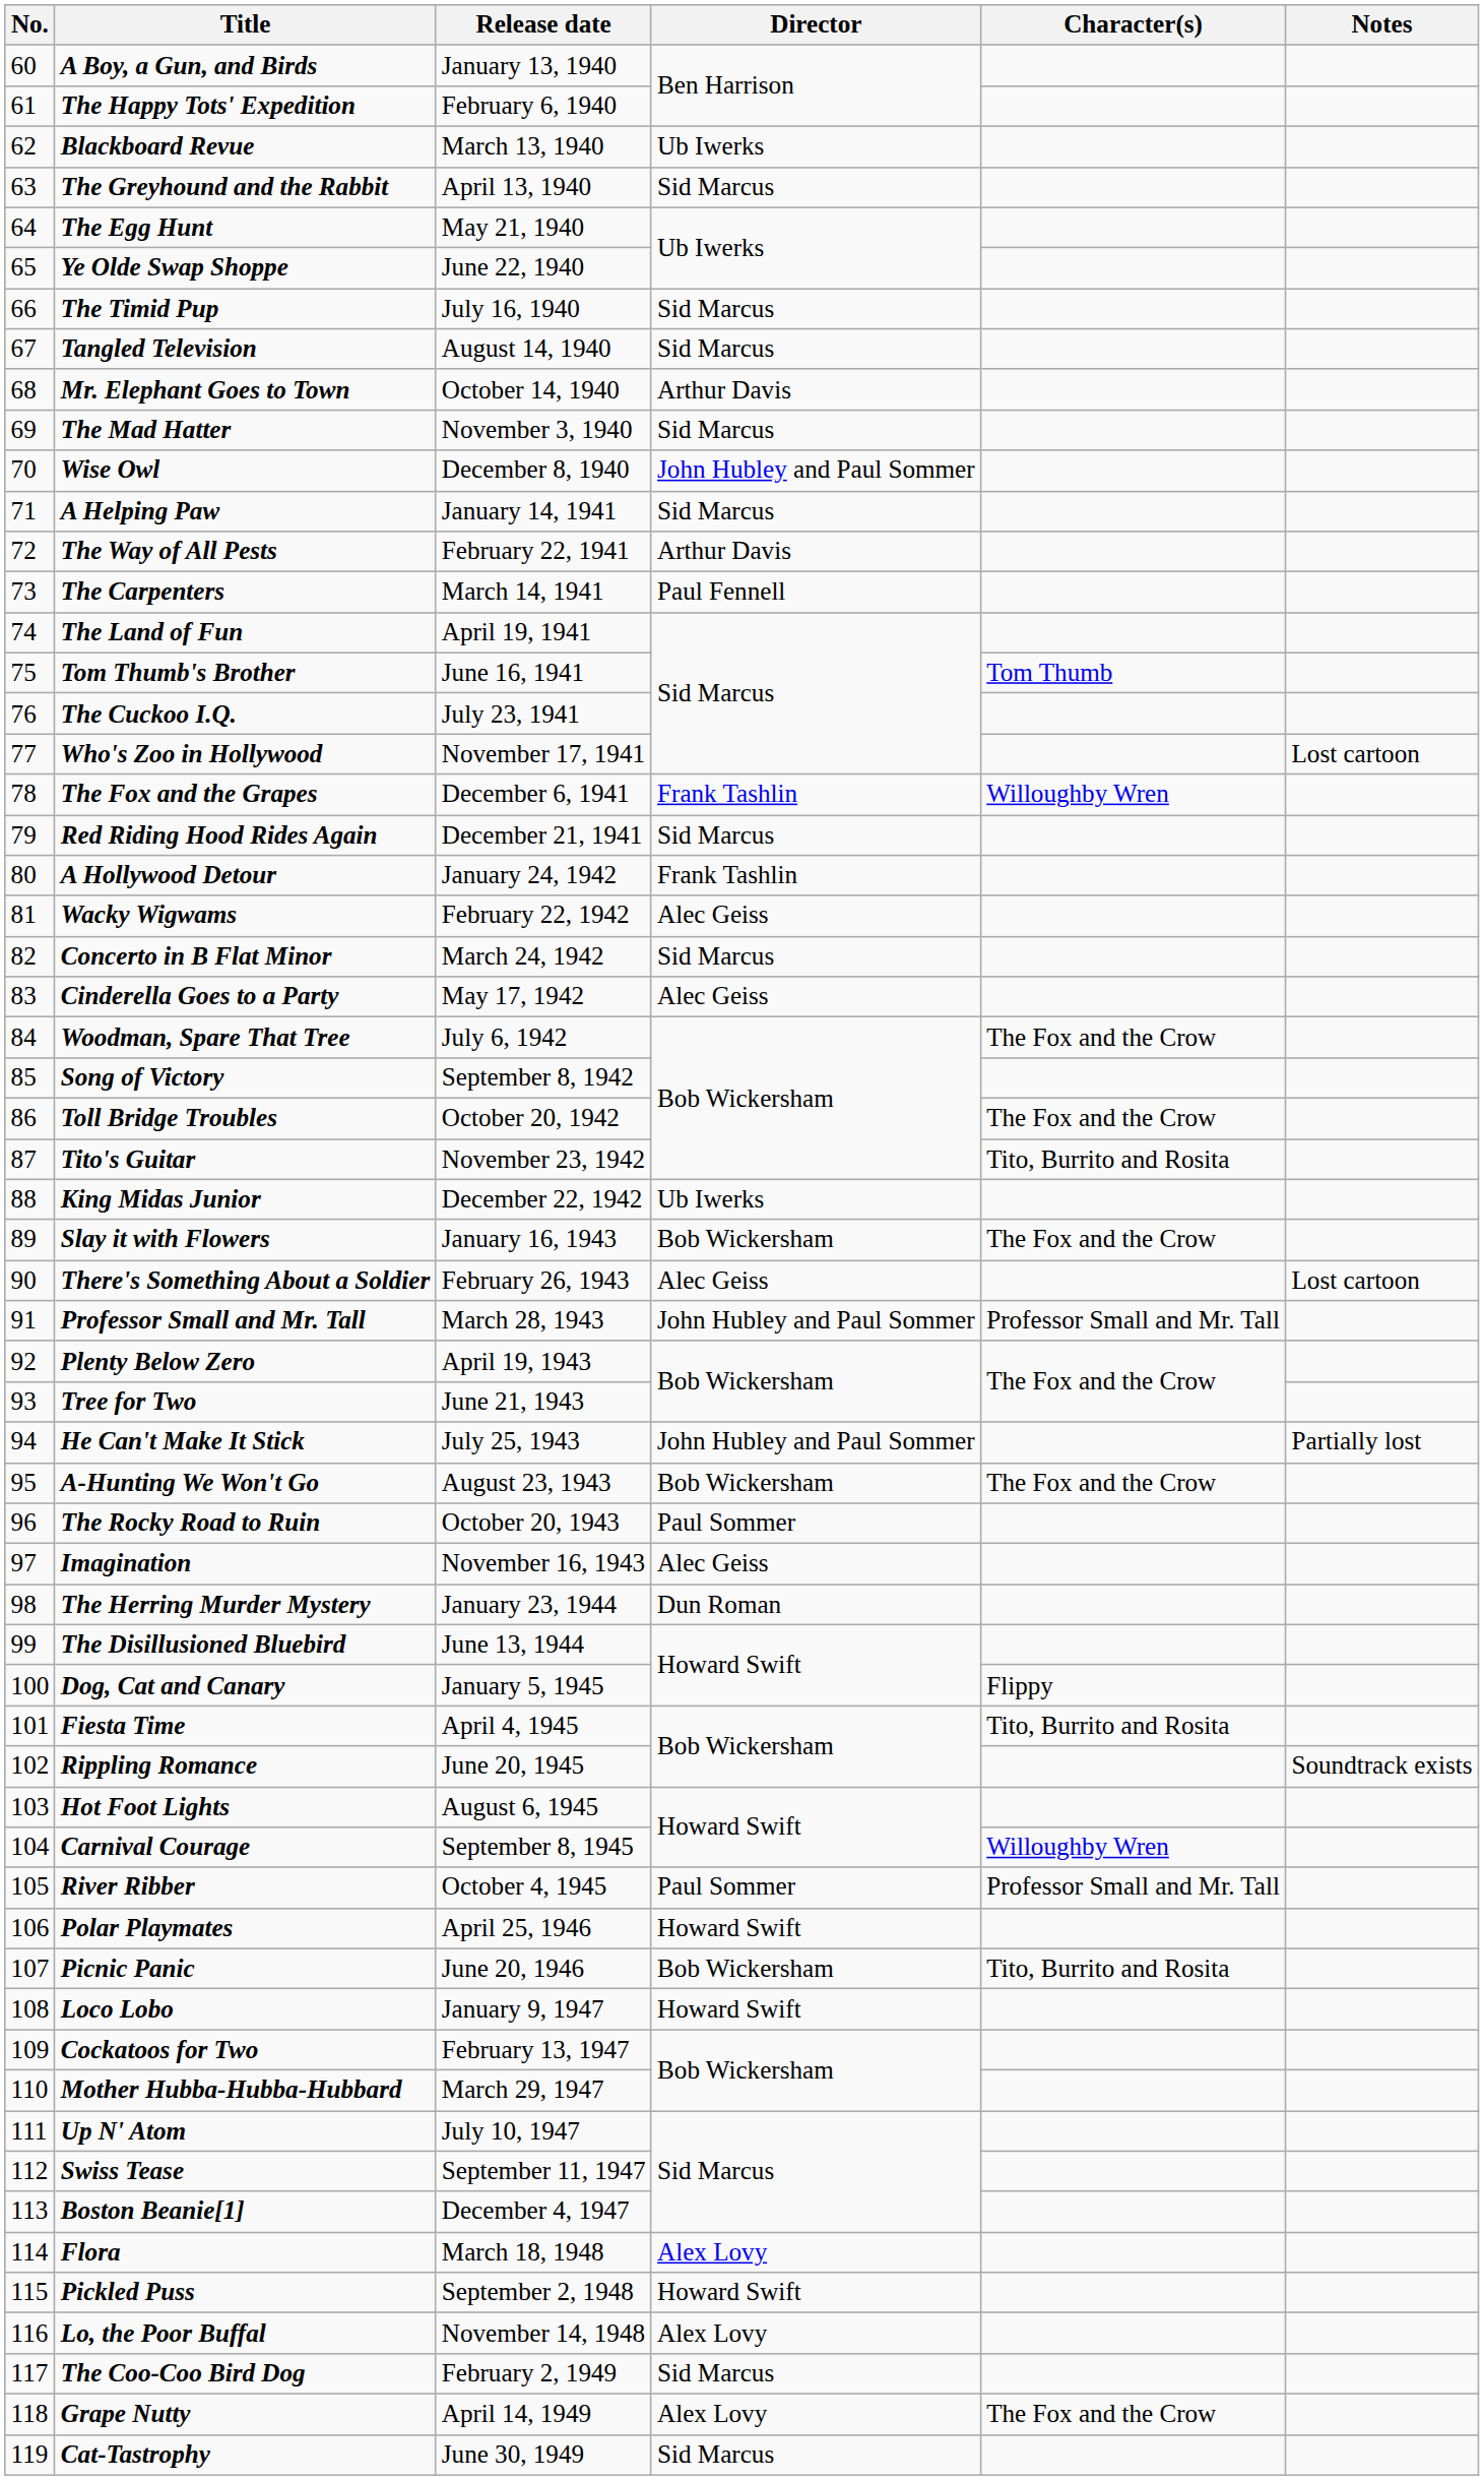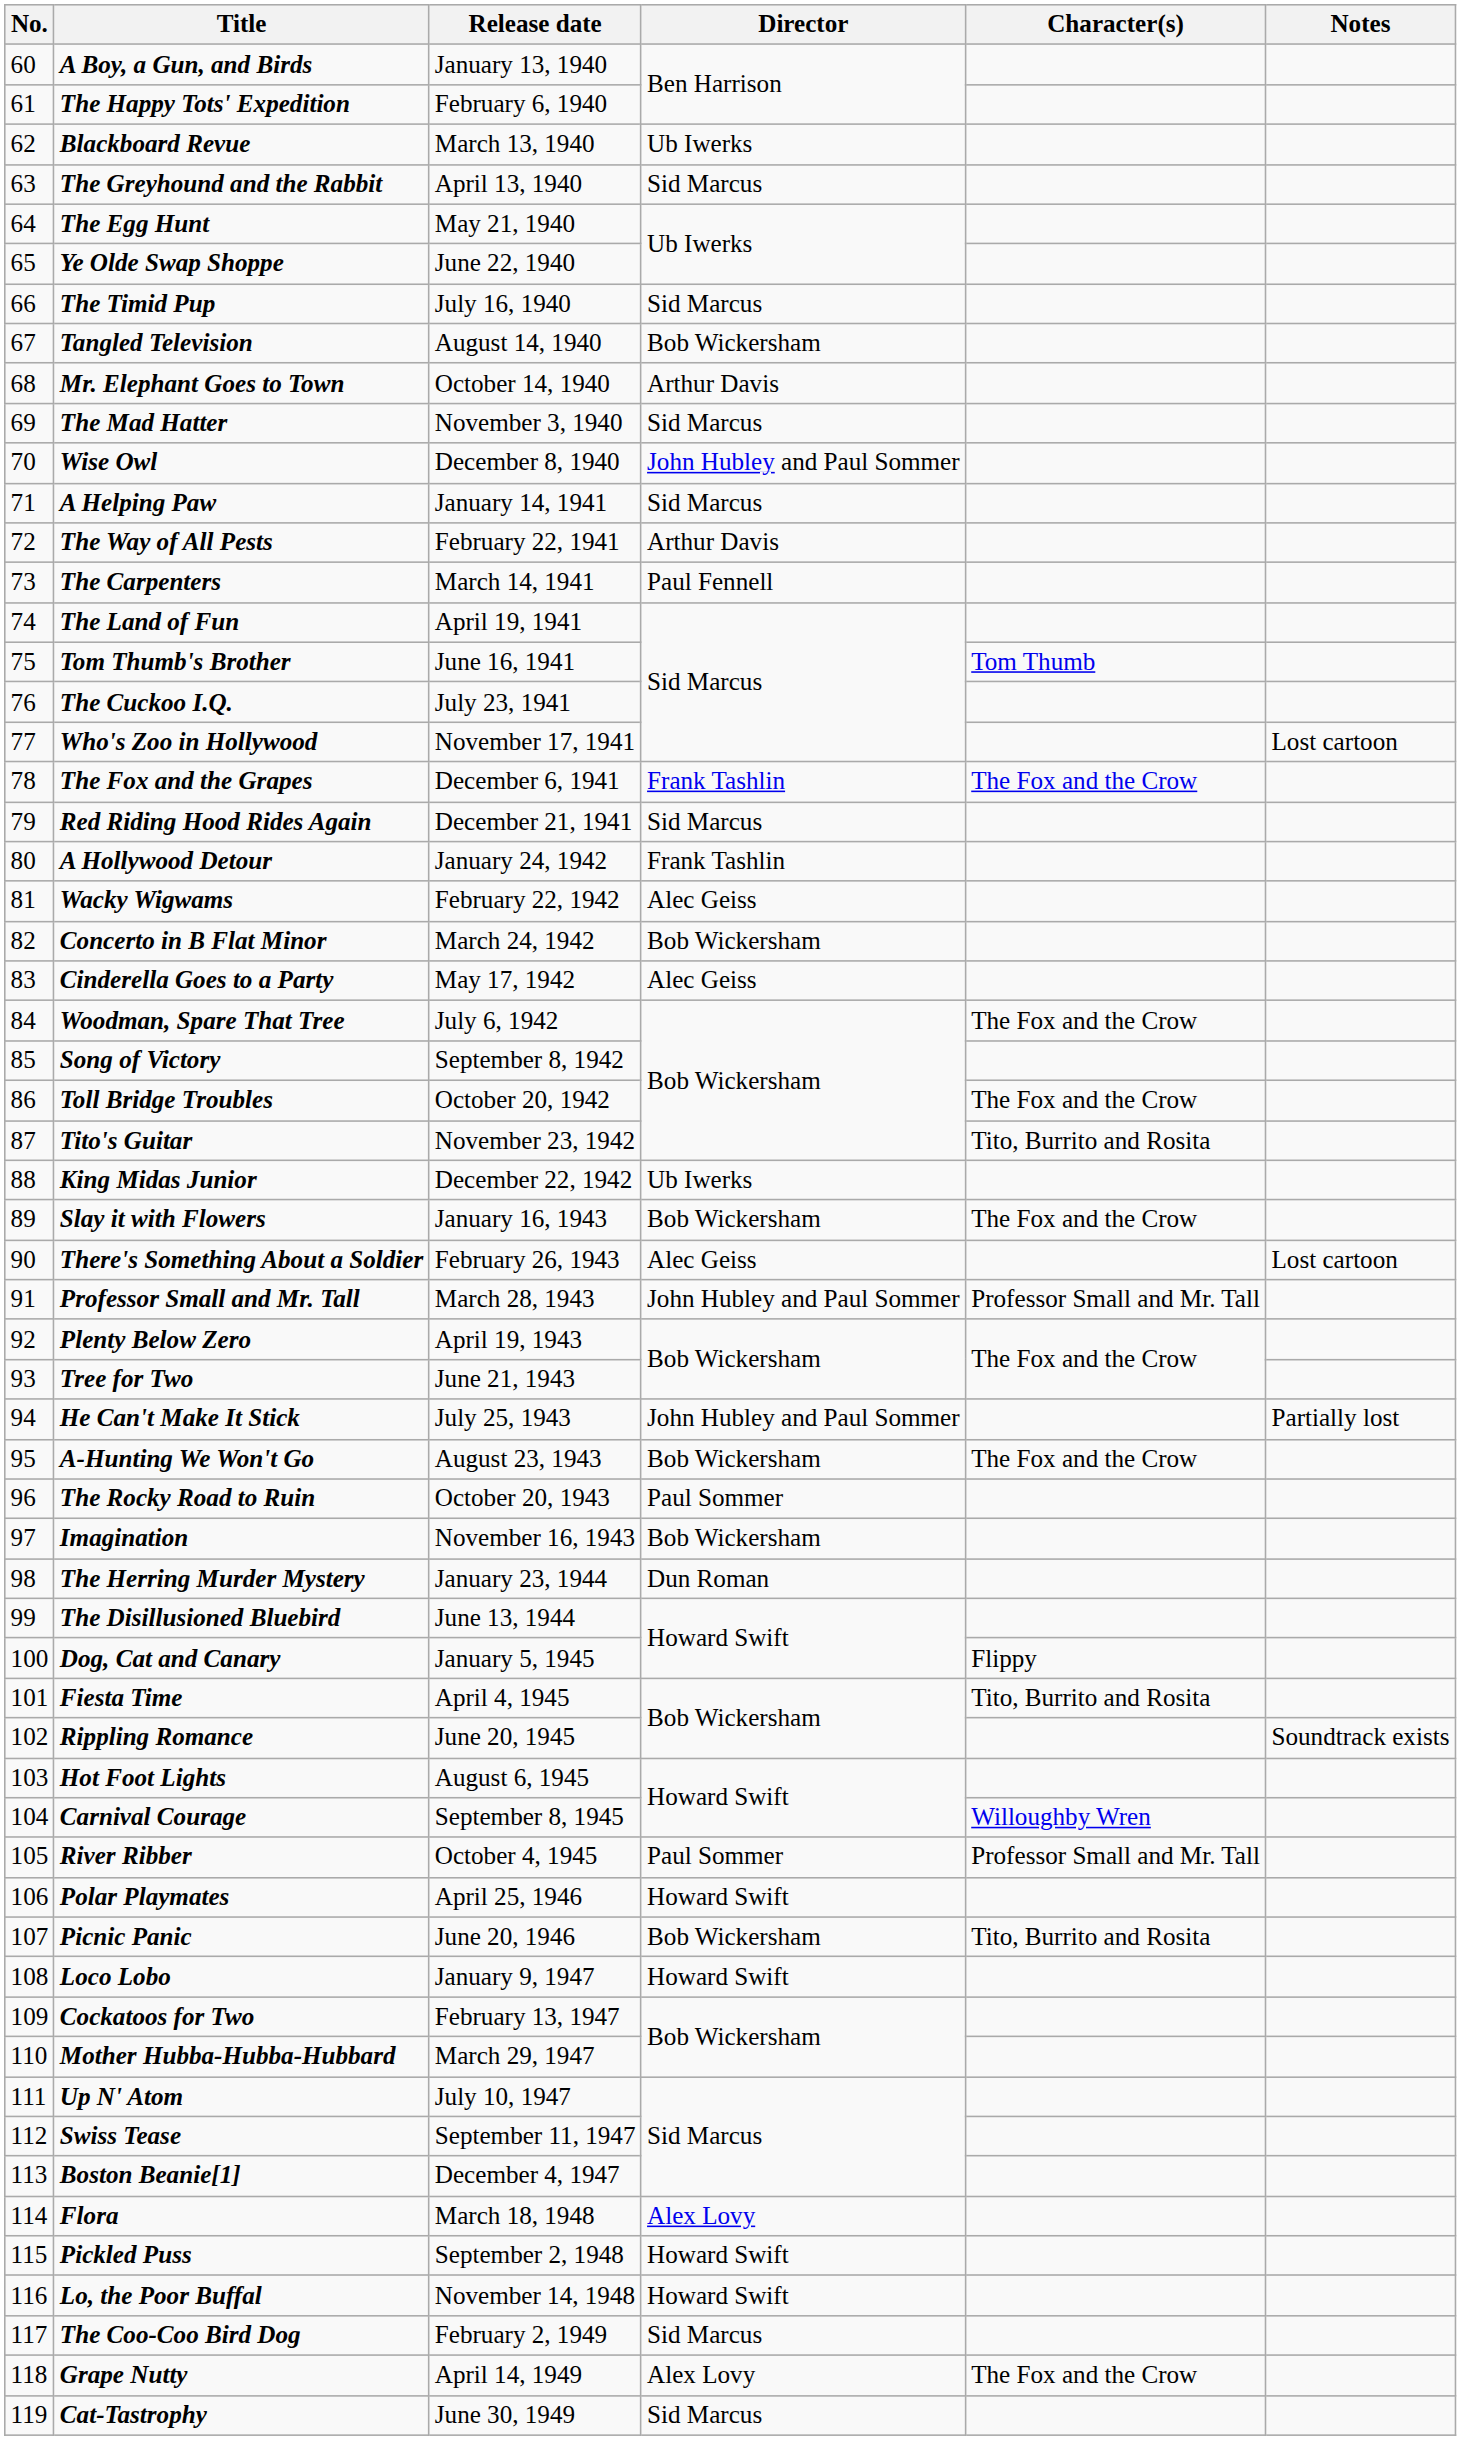 <table class="wikitable">
 <tr>
 <th>No.</th>
 <th>Title</th>
 <th>Release date</th>
 <th>Director</th>
 <th>Character(s)</th>
 <th>Notes</th>
 </tr>
 <tr>
 <td>60</td>
 <td><strong><em>A Boy, a Gun, and Birds</em></strong></td>
 <td>January 13, 1940</td>
 <td rowspan="2">Ben Harrison</td>
 <td></td>
 <td></td>
 </tr>
 <tr>
 <td>61</td>
 <td><strong><em>The Happy Tots' Expedition</em></strong></td>
 <td>February 6, 1940</td>
 <td></td>
 <td></td>
 </tr>
 <tr>
 <td>62</td>
 <td><strong><em>Blackboard Revue</em></strong></td>
 <td>March 13, 1940</td>
 <td>Ub Iwerks</td>
 <td></td>
 <td></td>
 </tr>
 <tr>
 <td>63</td>
 <td><strong><em>The Greyhound and the Rabbit</em></strong></td>
 <td>April 13, 1940</td>
 <td>Sid Marcus</td>
 <td></td>
 <td></td>
 </tr>
 <tr>
 <td>64</td>
 <td><strong><em>The Egg Hunt</em></strong></td>
 <td>May 21, 1940</td>
 <td rowspan="2">Ub Iwerks</td>
 <td></td>
 <td></td>
 </tr>
 <tr>
 <td>65</td>
 <td><strong><em>Ye Olde Swap Shoppe</em></strong></td>
 <td>June 22, 1940</td>
 <td></td>
 <td></td>
 </tr>
 <tr>
 <td>66</td>
 <td><strong><em>The Timid Pup</em></strong></td>
 <td>July 16, 1940</td>
 <td>Sid Marcus</td>
 <td></td>
 <td></td>
 </tr>
 <tr>
 <td>67</td>
 <td><strong><em>Tangled Television</em></strong></td>
 <td>August 14, 1940</td>
-<td>Sid Marcus</td>
+<td>Bob Wickersham</td>
 <td></td>
 <td></td>
 </tr>
 <tr>
 <td>68</td>
 <td><strong><em>Mr. Elephant Goes to Town</em></strong></td>
 <td>October 14, 1940</td>
 <td>Arthur Davis</td>
 <td></td>
 <td></td>
 </tr>
 <tr>
 <td>69</td>
 <td><strong><em>The Mad Hatter</em></strong></td>
 <td>November 3, 1940</td>
 <td>Sid Marcus</td>
 <td></td>
 <td></td>
 </tr>
 <tr>
 <td>70</td>
 <td><strong><em>Wise Owl</em></strong></td>
 <td>December 8, 1940</td>
 <td><a href='#'>John Hubley</a> and Paul Sommer</td>
 <td></td>
 <td></td>
 </tr>
 <tr>
 <td>71</td>
 <td><strong><em>A Helping Paw</em></strong></td>
 <td>January 14, 1941</td>
 <td>Sid Marcus</td>
 <td></td>
 <td></td>
 </tr>
 <tr>
 <td>72</td>
 <td><strong><em>The Way of All Pests</em></strong></td>
 <td>February 22, 1941</td>
 <td>Arthur Davis</td>
 <td></td>
 <td></td>
 </tr>
 <tr>
 <td>73</td>
 <td><strong><em>The Carpenters</em></strong></td>
 <td>March 14, 1941</td>
 <td>Paul Fennell</td>
 <td></td>
 <td></td>
 </tr>
 <tr>
 <td>74</td>
 <td><strong><em>The Land of Fun</em></strong></td>
 <td>April 19, 1941</td>
 <td rowspan="4">Sid Marcus</td>
 <td></td>
 <td></td>
 </tr>
 <tr>
 <td>75</td>
 <td><strong><em>Tom Thumb's Brother</em></strong></td>
 <td>June 16, 1941</td>
 <td><a href='#'>Tom Thumb</a></td>
 <td></td>
 </tr>
 <tr>
 <td>76</td>
 <td><strong><em>The Cuckoo I.Q.</em></strong></td>
 <td>July 23, 1941</td>
 <td></td>
 <td></td>
 </tr>
 <tr>
 <td>77</td>
 <td><strong><em>Who's Zoo in Hollywood</em></strong></td>
 <td>November 17, 1941</td>
 <td></td>
 <td>Lost cartoon</td>
 </tr>
 <tr>
 <td>78</td>
 <td><strong><em>The Fox and the Grapes</em></strong></td>
 <td>December 6, 1941</td>
 <td><a href='#'>Frank Tashlin</a></td>
-<td><a href='#'>Willoughby Wren</a></td>
+<td><a href='#'>The Fox and the Crow</a></td>
 <td></td>
 </tr>
 <tr>
 <td>79</td>
 <td><strong><em>Red Riding Hood Rides Again</em></strong></td>
 <td>December 21, 1941</td>
 <td>Sid Marcus</td>
 <td></td>
 <td></td>
 </tr>
 <tr>
 <td>80</td>
 <td><strong><em>A Hollywood Detour</em></strong></td>
 <td>January 24, 1942</td>
 <td>Frank Tashlin</td>
 <td></td>
 <td></td>
 </tr>
 <tr>
 <td>81</td>
 <td><strong><em>Wacky Wigwams</em></strong></td>
 <td>February 22, 1942</td>
 <td>Alec Geiss</td>
 <td></td>
 <td></td>
 </tr>
 <tr>
 <td>82</td>
 <td><strong><em>Concerto in B Flat Minor</em></strong></td>
 <td>March 24, 1942</td>
-<td>Sid Marcus</td>
+<td>Bob Wickersham</td>
 <td></td>
 <td></td>
 </tr>
 <tr>
 <td>83</td>
 <td><strong><em>Cinderella Goes to a Party</em></strong></td>
 <td>May 17, 1942</td>
 <td>Alec Geiss</td>
 <td></td>
 <td></td>
 </tr>
 <tr>
 <td>84</td>
 <td><strong><em>Woodman, Spare That Tree</em></strong></td>
 <td>July 6, 1942</td>
 <td rowspan="4">Bob Wickersham</td>
 <td>The Fox and the Crow</td>
 <td></td>
 </tr>
 <tr>
 <td>85</td>
 <td><strong><em>Song of Victory</em></strong></td>
 <td>September 8, 1942</td>
 <td></td>
 <td></td>
 </tr>
 <tr>
 <td>86</td>
 <td><strong><em>Toll Bridge Troubles</em></strong></td>
 <td>October 20, 1942</td>
 <td>The Fox and the Crow</td>
 <td></td>
 </tr>
 <tr>
 <td>87</td>
 <td><strong><em>Tito's Guitar</em></strong></td>
 <td>November 23, 1942</td>
 <td>Tito, Burrito and Rosita</td>
 <td></td>
 </tr>
 <tr>
 <td>88</td>
 <td><strong><em>King Midas Junior</em></strong></td>
 <td>December 22, 1942</td>
 <td>Ub Iwerks</td>
 <td></td>
 <td></td>
 </tr>
 <tr>
 <td>89</td>
 <td><strong><em>Slay it with Flowers</em></strong></td>
 <td>January 16, 1943</td>
 <td>Bob Wickersham</td>
 <td>The Fox and the Crow</td>
 <td></td>
 </tr>
 <tr>
 <td>90</td>
 <td><strong><em>There's Something About a Soldier</em></strong></td>
 <td>February 26, 1943</td>
 <td>Alec Geiss</td>
 <td></td>
 <td>Lost cartoon</td>
 </tr>
 <tr>
 <td>91</td>
 <td><strong><em>Professor Small and Mr. Tall</em></strong></td>
 <td>March 28, 1943</td>
 <td>John Hubley and Paul Sommer</td>
 <td>Professor Small and Mr. Tall</td>
 <td></td>
 </tr>
 <tr>
 <td>92</td>
 <td><strong><em>Plenty Below Zero</em></strong></td>
 <td>April 19, 1943</td>
 <td rowspan="2">Bob Wickersham</td>
 <td rowspan="2">The Fox and the Crow</td>
 <td></td>
 </tr>
 <tr>
 <td>93</td>
 <td><strong><em>Tree for Two</em></strong></td>
 <td>June 21, 1943</td>
 <td></td>
 </tr>
 <tr>
 <td>94</td>
 <td><strong><em>He Can't Make It Stick</em></strong></td>
 <td>July 25, 1943</td>
 <td>John Hubley and Paul Sommer</td>
 <td></td>
 <td>Partially lost</td>
 </tr>
 <tr>
 <td>95</td>
 <td><strong><em>A-Hunting We Won't Go</em></strong></td>
 <td>August 23, 1943</td>
 <td>Bob Wickersham</td>
 <td>The Fox and the Crow</td>
 <td></td>
 </tr>
 <tr>
 <td>96</td>
 <td><strong><em>The Rocky Road to Ruin</em></strong></td>
 <td>October 20, 1943</td>
 <td>Paul Sommer</td>
 <td></td>
 <td></td>
 </tr>
 <tr>
 <td>97</td>
 <td><strong><em>Imagination</em></strong></td>
 <td>November 16, 1943</td>
-<td>Alec Geiss</td>
+<td>Bob Wickersham</td>
 <td></td>
 <td></td>
 </tr>
 <tr>
 <td>98</td>
 <td><strong><em>The Herring Murder Mystery</em></strong></td>
 <td>January 23, 1944</td>
 <td>Dun Roman</td>
 <td></td>
 <td></td>
 </tr>
 <tr>
 <td>99</td>
 <td><strong><em>The Disillusioned Bluebird</em></strong></td>
 <td>June 13, 1944</td>
 <td rowspan="2">Howard Swift</td>
 <td></td>
 <td></td>
 </tr>
 <tr>
 <td>100</td>
 <td><strong><em>Dog, Cat and Canary</em></strong></td>
 <td>January 5, 1945</td>
 <td>Flippy</td>
 <td></td>
 </tr>
 <tr>
 <td>101</td>
 <td><strong><em>Fiesta Time</em></strong></td>
 <td>April 4, 1945</td>
 <td rowspan="2">Bob Wickersham</td>
 <td>Tito, Burrito and Rosita</td>
 <td></td>
 </tr>
 <tr>
 <td>102</td>
 <td><strong><em>Rippling Romance</em></strong></td>
 <td>June 20, 1945</td>
 <td></td>
 <td>Soundtrack exists</td>
 </tr>
 <tr>
 <td>103</td>
 <td><strong><em>Hot Foot Lights</em></strong></td>
 <td>August 6, 1945</td>
 <td rowspan="2">Howard Swift</td>
 <td></td>
 <td></td>
 </tr>
 <tr>
 <td>104</td>
 <td><strong><em>Carnival Courage</em></strong></td>
 <td>September 8, 1945</td>
 <td><a href='#'>Willoughby Wren</a></td>
 <td></td>
 </tr>
 <tr>
 <td>105</td>
 <td><strong><em>River Ribber</em></strong></td>
 <td>October 4, 1945</td>
 <td>Paul Sommer</td>
 <td>Professor Small and Mr. Tall</td>
 <td></td>
 </tr>
 <tr>
 <td>106</td>
 <td><strong><em>Polar Playmates</em></strong></td>
 <td>April 25, 1946</td>
 <td>Howard Swift</td>
 <td></td>
 <td></td>
 </tr>
 <tr>
 <td>107</td>
 <td><strong><em>Picnic Panic</em></strong></td>
 <td>June 20, 1946</td>
 <td>Bob Wickersham</td>
 <td>Tito, Burrito and Rosita</td>
 <td></td>
 </tr>
 <tr>
 <td>108</td>
 <td><strong><em>Loco Lobo</em></strong></td>
 <td>January 9, 1947</td>
 <td>Howard Swift</td>
 <td></td>
 <td></td>
 </tr>
 <tr>
 <td>109</td>
 <td><strong><em>Cockatoos for Two</em></strong></td>
 <td>February 13, 1947</td>
 <td rowspan="2">Bob Wickersham</td>
 <td></td>
 <td></td>
 </tr>
 <tr>
 <td>110</td>
 <td><strong><em>Mother Hubba-Hubba-Hubbard</em></strong></td>
 <td>March 29, 1947</td>
 <td></td>
 <td></td>
 </tr>
 <tr>
 <td>111</td>
 <td><strong><em>Up N' Atom</em></strong></td>
 <td>July 10, 1947</td>
 <td rowspan="3">Sid Marcus</td>
 <td></td>
 <td></td>
 </tr>
 <tr>
 <td>112</td>
 <td><strong><em>Swiss Tease</em></strong></td>
 <td>September 11, 1947</td>
 <td></td>
 <td></td>
 </tr>
 <tr>
 <td>113</td>
 <td><strong><em>Boston Beanie[1]</em></strong></td>
 <td>December 4, 1947</td>
 <td></td>
 <td></td>
 </tr>
 <tr>
 <td>114</td>
 <td><strong><em>Flora</em></strong></td>
 <td>March 18, 1948</td>
 <td><a href='#'>Alex Lovy</a></td>
 <td></td>
 <td></td>
 </tr>
 <tr>
 <td>115</td>
 <td><strong><em>Pickled Puss</em></strong></td>
 <td>September 2, 1948</td>
 <td>Howard Swift</td>
 <td></td>
 <td></td>
 </tr>
 <tr>
 <td>116</td>
 <td><strong><em>Lo, the Poor Buffal</em></strong></td>
 <td>November 14, 1948</td>
-<td>Alex Lovy</td>
+<td>Howard Swift</td>
 <td></td>
 <td></td>
 </tr>
 <tr>
 <td>117</td>
 <td><strong><em>The Coo-Coo Bird Dog</em></strong></td>
 <td>February 2, 1949</td>
 <td>Sid Marcus</td>
 <td></td>
 <td></td>
 </tr>
 <tr>
 <td>118</td>
 <td><strong><em>Grape Nutty</em></strong></td>
 <td>April 14, 1949</td>
 <td>Alex Lovy</td>
 <td>The Fox and the Crow</td>
 <td></td>
 </tr>
 <tr>
 <td>119</td>
 <td><strong><em>Cat-Tastrophy</em></strong></td>
 <td>June 30, 1949</td>
 <td>Sid Marcus</td>
 <td></td>
 <td></td>
 </tr>
 </table>
